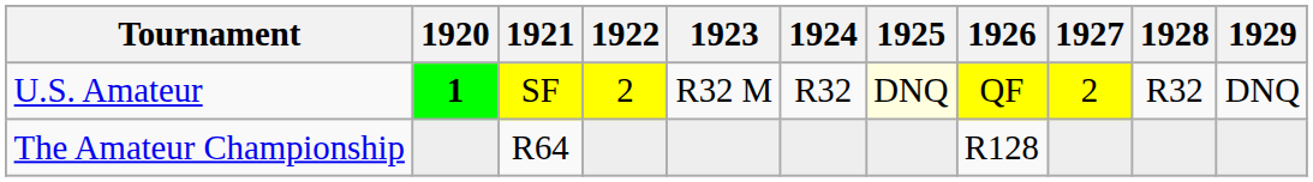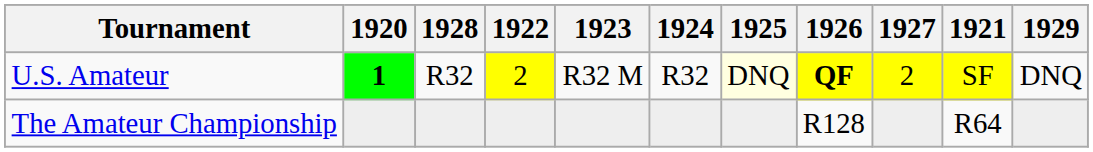 <table class="wikitable" style="font-size:95%;text-align:center;">
 <tr>
 <th>Tournament</th>
 <th>1920</th>
-<th>1921</th>
+<th>1928</th>
 <th>1922</th>
 <th>1923</th>
 <th>1924</th>
 <th>1925</th>
 <th>1926</th>
 <th>1927</th>
-<th>1928</th>
+<th>1921</th>
 <th>1929</th>
 </tr>
 <tr>
 <td align=left><a href='#'>U.S. Amateur</a></td>
 <td style="background:lime;"><strong>1</strong></td>
-<td style="background:yellow;">SF</td>
+<td>R32</td>
 <td style="background:yellow;">2</td>
 <td>R32 <span>M</span></td>
 <td>R32</td>
 <td style="background: lightyellow;">DNQ</td>
-<td style="background:yellow;">QF</td>
+<td style="background:yellow;"><strong>QF</strong></td>
 <td style="background:yellow;">2</td>
-<td>R32</td>
+<td style="background:yellow;">SF</td>
 <td>DNQ</td>
 </tr>
 <tr>
 <td align=left><a href='#'>The Amateur Championship</a></td>
 <td style="background:#eeeeee;"></td>
-<td>R64</td>
+<td style="background:#eeeeee;"></td>
 <td style="background:#eeeeee;"></td>
 <td style="background:#eeeeee;"></td>
 <td style="background:#eeeeee;"></td>
 <td style="background:#eeeeee;"></td>
 <td>R128</td>
 <td style="background:#eeeeee;"></td>
-<td style="background:#eeeeee;"></td>
+<td>R64</td>
 <td style="background:#eeeeee;"></td>
 </tr>
 </table>
